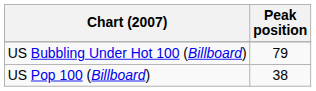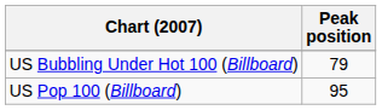 <table class="wikitable sortable">
 <tr>
 <th align="left">Chart (2007)</th>
 <th align="center">Peak<br>position</th>
 </tr>
 <tr>
 </tr>
 <tr>
 </tr>
 <tr>
 <td align="left">US <a href='#'>Bubbling Under Hot 100</a> (<em><a href='#'>Billboard</a></em>)</td>
 <td align="center">79</td>
 </tr>
 <tr>
 <td align="left">US <a href='#'>Pop 100</a> (<em><a href='#'>Billboard</a></em>)</td>
-<td align="center">38</td>
+<td align="center">95</td>
 </tr>
 </table>
